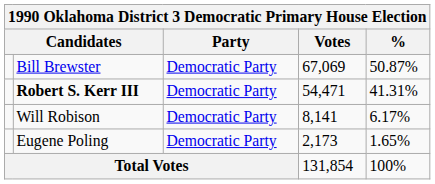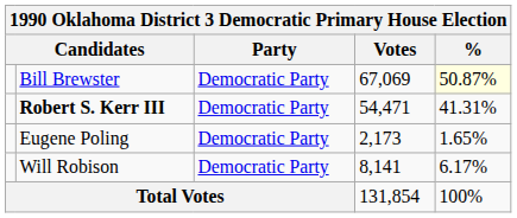 <table class="wikitable">
 <tr>
 <th colspan="5"><strong>1990 Oklahoma District 3 Democratic Primary House Election</strong></th>
 </tr>
 <tr>
 <th colspan="2">Candidates</th>
 <th>Party</th>
 <th>Votes</th>
 <th>%</th>
 </tr>
 <tr>
 <td></td>
 <td><a href='#'>Bill Brewster</a></td>
 <td><a href='#'>Democratic Party</a></td>
 <td>67,069</td>
-<td>50.87%</td>
+<td style="background: lightyellow;">50.87%</td>
 </tr>
 <tr>
 <td></td>
 <td><strong>Robert S. Kerr III</strong></td>
 <td><a href='#'>Democratic Party</a></td>
 <td>54,471</td>
 <td>41.31%</td>
 </tr>
 <tr>
 <td></td>
+<td>Eugene Poling</td>
+<td><a href='#'>Democratic Party</a></td>
+<td>2,173</td>
+<td>1.65%</td>
+</tr>
+<tr>
+<td></td>
 <td>Will Robison</td>
 <td><a href='#'>Democratic Party</a></td>
 <td>8,141</td>
 <td>6.17%</td>
-</tr>
-<tr>
-<td></td>
-<td>Eugene Poling</td>
-<td><a href='#'>Democratic Party</a></td>
-<td>2,173</td>
-<td>1.65%</td>
 </tr>
 <tr>
 <th colspan="3"><strong>Total Votes</strong></th>
 <td>131,854</td>
 <td>100%</td>
 </tr>
 </table>
